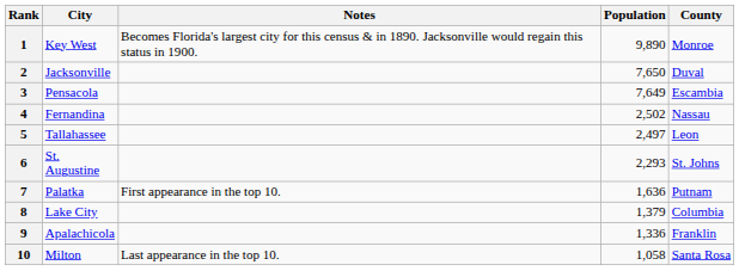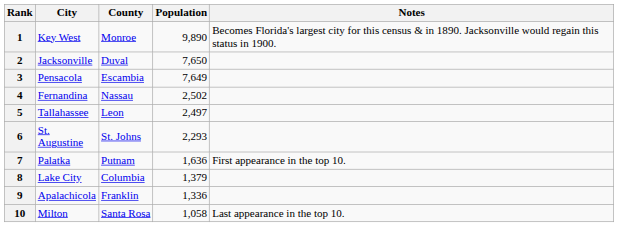 <table class="wikitable plainrowheaders" style="width:100%">
 <tr>
 <th scope="col" style="width:3%;">Rank</th>
 <th scope="col" style="width:9%;">City</th>
+<th scope="col" style="width:9%;">County</th>
+<th scope="col" style="width:9%;">Population</th>
 <th scope="col" style="width:70%;">Notes</th>
-<th scope="col" style="width:9%;">Population</th>
-<th scope="col" style="width:9%;">County</th>
 </tr>
 <tr>
 <th scope="row">1</th>
 <td><a href='#'>Key West</a></td>
+<td><a href='#'>Monroe</a></td>
+<td align="right">9,890</td>
 <td>Becomes Florida's largest city for this census & in 1890. Jacksonville would regain this status in 1900.</td>
-<td align="right">9,890</td>
-<td><a href='#'>Monroe</a></td>
 </tr>
 <tr>
 <th scope="row">2</th>
 <td><a href='#'>Jacksonville</a></td>
+<td><a href='#'>Duval</a></td>
+<td align="right">7,650</td>
 <td></td>
-<td align="right">7,650</td>
-<td><a href='#'>Duval</a></td>
 </tr>
 <tr>
 <th scope="row">3</th>
 <td><a href='#'>Pensacola</a></td>
+<td><a href='#'>Escambia</a></td>
+<td align="right">7,649</td>
 <td></td>
-<td align="right">7,649</td>
-<td><a href='#'>Escambia</a></td>
 </tr>
 <tr>
 <th scope="row">4</th>
 <td><a href='#'>Fernandina</a></td>
+<td><a href='#'>Nassau</a></td>
+<td align="right">2,502</td>
 <td></td>
-<td align="right">2,502</td>
-<td><a href='#'>Nassau</a></td>
 </tr>
 <tr>
 <th scope="row">5</th>
 <td><a href='#'>Tallahassee</a></td>
+<td><a href='#'>Leon</a></td>
+<td align="right">2,497</td>
 <td></td>
-<td align="right">2,497</td>
-<td><a href='#'>Leon</a></td>
 </tr>
 <tr>
 <th scope="row">6</th>
 <td><a href='#'>St. Augustine</a></td>
+<td><a href='#'>St. Johns</a></td>
+<td align="right">2,293</td>
 <td></td>
-<td align="right">2,293</td>
-<td><a href='#'>St. Johns</a></td>
 </tr>
 <tr>
 <th scope="row">7</th>
 <td><a href='#'>Palatka</a></td>
+<td><a href='#'>Putnam</a></td>
+<td align="right">1,636</td>
 <td>First appearance in the top 10.</td>
-<td align="right">1,636</td>
-<td><a href='#'>Putnam</a></td>
 </tr>
 <tr>
 <th scope="row">8</th>
 <td><a href='#'>Lake City</a></td>
+<td><a href='#'>Columbia</a></td>
+<td align="right">1,379</td>
 <td></td>
-<td align="right">1,379</td>
-<td><a href='#'>Columbia</a></td>
 </tr>
 <tr>
 <th scope="row">9</th>
 <td><a href='#'>Apalachicola</a></td>
+<td><a href='#'>Franklin</a></td>
+<td align="right">1,336</td>
 <td></td>
-<td align="right">1,336</td>
-<td><a href='#'>Franklin</a></td>
 </tr>
 <tr>
 <th scope="row">10</th>
 <td><a href='#'>Milton</a></td>
+<td><a href='#'>Santa Rosa</a></td>
+<td align="right">1,058</td>
 <td>Last appearance in the top 10.</td>
-<td align="right">1,058</td>
-<td><a href='#'>Santa Rosa</a></td>
 </tr>
 </table>
